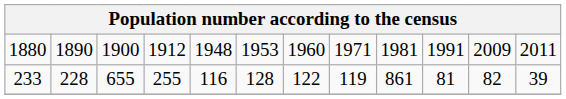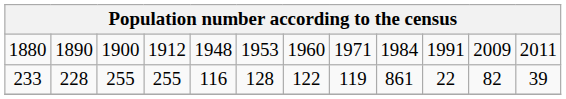 <table class="wikitable" style="margin: 0.5em auto; text-align: center;">
 <tr>
 <th colspan="16">Population number according to the census</th>
 </tr>
 <tr>
 <td>1880</td>
 <td>1890</td>
 <td>1900</td>
 <td>1912</td>
 <td>1948</td>
 <td>1953</td>
 <td>1960</td>
 <td>1971</td>
-<td>1981</td>
+<td>1984</td>
 <td>1991</td>
 <td>2009</td>
 <td>2011</td>
 </tr>
 <tr>
 <td>233</td>
 <td>228</td>
-<td>655</td>
+<td>255</td>
 <td>255</td>
 <td>116</td>
 <td>128</td>
 <td>122</td>
 <td>119</td>
 <td>861</td>
-<td>81</td>
+<td>22</td>
 <td>82</td>
 <td>39</td>
 </tr>
 <tr>
 </tr>
 </table>
